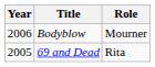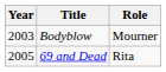 <table class="wikitable sortable">
 <tr>
 <th>Year</th>
 <th>Title</th>
 <th>Role</th>
 </tr>
 <tr>
-<td>2006</td>
+<td>2003</td>
 <td><em>Bodyblow</em></td>
 <td>Mourner</td>
 </tr>
 <tr>
 <td>2005</td>
 <td><em><a href='#'>69 and Dead</a></em></td>
 <td>Rita</td>
 </tr>
 </table>
